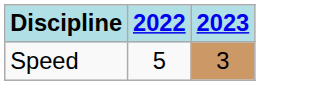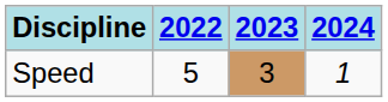 <table class="wikitable" style="text-align: center">
 <tr>
 <th style="background: #b0e0e6">Discipline</th>
 <th style="background: #b0e0e6;"><a href='#'>2022</a></th>
 <th style="background: #b0e0e6;"><a href='#'>2023</a></th>
+<th style="background: #b0e0e6;"><a href='#'>2024</a></th>
 </tr>
 <tr>
 <td align="left">Speed</td>
 <td>5</td>
 <td style="background: #cc9966">3</td>
+<td><em>1</em></td>
 </tr>
 </table>
